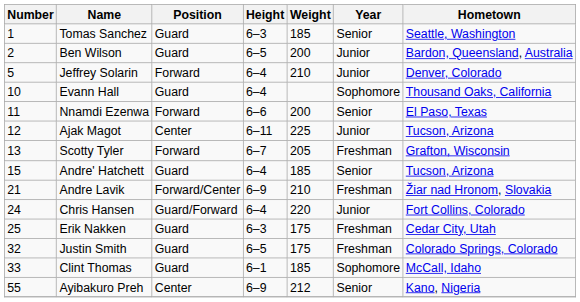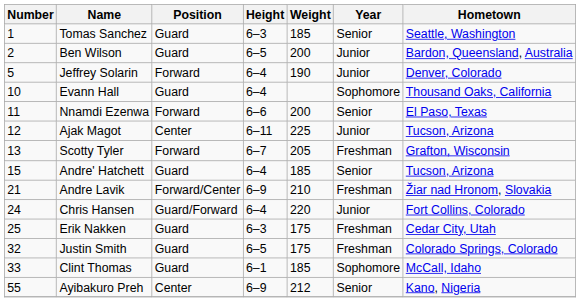 <table class="wikitable" style="font-size: 95%;">
 <tr>
 <th>Number</th>
 <th>Name</th>
 <th>Position</th>
 <th>Height</th>
 <th>Weight</th>
 <th>Year</th>
 <th>Hometown</th>
 </tr>
 <tr>
 <td>1</td>
 <td>Tomas Sanchez</td>
 <td>Guard</td>
 <td>6–3</td>
 <td>185</td>
 <td>Senior</td>
 <td><a href='#'>Seattle, Washington</a></td>
 </tr>
 <tr>
 <td>2</td>
 <td>Ben Wilson</td>
 <td>Guard</td>
 <td>6–5</td>
 <td>200</td>
 <td>Junior</td>
 <td><a href='#'>Bardon, Queensland</a>, <a href='#'>Australia</a></td>
 </tr>
 <tr>
 <td>5</td>
 <td>Jeffrey Solarin</td>
 <td>Forward</td>
 <td>6–4</td>
-<td>210</td>
+<td>190</td>
 <td>Junior</td>
 <td><a href='#'>Denver, Colorado</a></td>
 </tr>
 <tr>
 <td>10</td>
 <td>Evann Hall</td>
 <td>Guard</td>
 <td>6–4</td>
 <td></td>
 <td>Sophomore</td>
 <td><a href='#'>Thousand Oaks, California</a></td>
 </tr>
 <tr>
 <td>11</td>
 <td>Nnamdi Ezenwa</td>
 <td>Forward</td>
 <td>6–6</td>
 <td>200</td>
 <td>Senior</td>
 <td><a href='#'>El Paso, Texas</a></td>
 </tr>
 <tr>
 <td>12</td>
 <td>Ajak Magot</td>
 <td>Center</td>
 <td>6–11</td>
 <td>225</td>
 <td>Junior</td>
 <td><a href='#'>Tucson, Arizona</a></td>
 </tr>
 <tr>
 <td>13</td>
 <td>Scotty Tyler</td>
 <td>Forward</td>
 <td>6–7</td>
 <td>205</td>
 <td>Freshman</td>
 <td><a href='#'>Grafton, Wisconsin</a></td>
 </tr>
 <tr>
 <td>15</td>
 <td>Andre' Hatchett</td>
 <td>Guard</td>
 <td>6–4</td>
 <td>185</td>
 <td>Senior</td>
 <td><a href='#'>Tucson, Arizona</a></td>
 </tr>
 <tr>
 <td>21</td>
 <td>Andre Lavik</td>
 <td>Forward/Center</td>
 <td>6–9</td>
 <td>210</td>
 <td>Freshman</td>
 <td><a href='#'>Žiar nad Hronom</a>, <a href='#'>Slovakia</a></td>
 </tr>
 <tr>
 <td>24</td>
 <td>Chris Hansen</td>
 <td>Guard/Forward</td>
 <td>6–4</td>
 <td>220</td>
 <td>Junior</td>
 <td><a href='#'>Fort Collins, Colorado</a></td>
 </tr>
 <tr>
 <td>25</td>
 <td>Erik Nakken</td>
 <td>Guard</td>
 <td>6–3</td>
 <td>175</td>
 <td>Freshman</td>
 <td><a href='#'>Cedar City, Utah</a></td>
 </tr>
 <tr>
 <td>32</td>
 <td>Justin Smith</td>
 <td>Guard</td>
 <td>6–5</td>
 <td>175</td>
 <td>Freshman</td>
 <td><a href='#'>Colorado Springs, Colorado</a></td>
 </tr>
 <tr>
 <td>33</td>
 <td>Clint Thomas</td>
 <td>Guard</td>
 <td>6–1</td>
 <td>185</td>
 <td>Sophomore</td>
 <td><a href='#'>McCall, Idaho</a></td>
 </tr>
 <tr>
 <td>55</td>
 <td>Ayibakuro Preh</td>
 <td>Center</td>
 <td>6–9</td>
 <td>212</td>
 <td>Senior</td>
 <td><a href='#'>Kano</a>, <a href='#'>Nigeria</a></td>
 </tr>
 <tr>
 </tr>
 </table>
